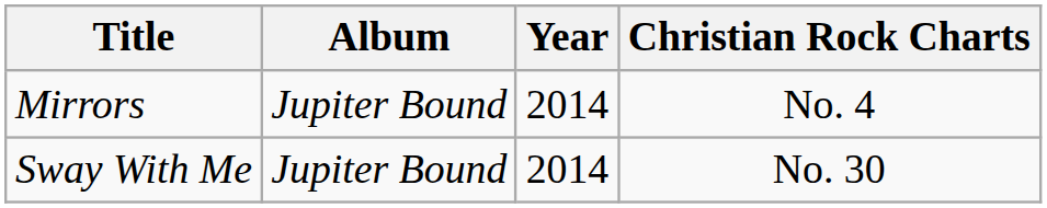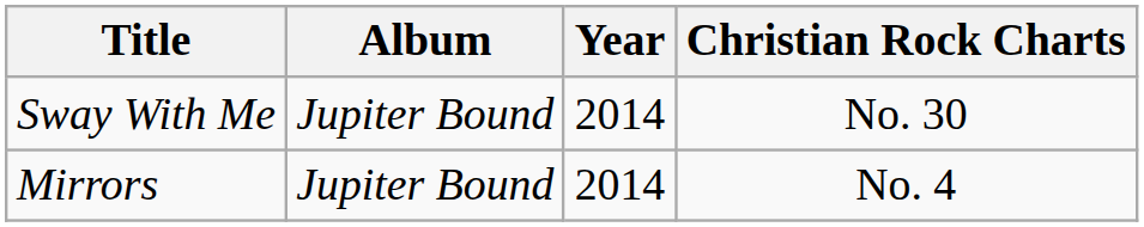 <table class="wikitable">
 <tr>
 <th align="left">Title</th>
 <th align="left">Album</th>
 <th align="left">Year</th>
 <th align="left">Christian Rock Charts</th>
 </tr>
 <tr>
+<td align="left"><em>Sway With Me</em></td>
+<td align="left"><em>Jupiter Bound</em></td>
+<td style="text-align:center;">2014</td>
+<td style="text-align:center;">No. 30</td>
+</tr>
+<tr>
 <td align="left"><em>Mirrors</em></td>
 <td align="left"><em>Jupiter Bound</em></td>
 <td style="text-align:center;">2014</td>
 <td style="text-align:center;">No. 4</td>
 </tr>
-<tr>
-<td align="left"><em>Sway With Me</em></td>
-<td align="left"><em>Jupiter Bound</em></td>
-<td style="text-align:center;">2014</td>
-<td style="text-align:center;">No. 30</td>
-</tr>
 </table>
